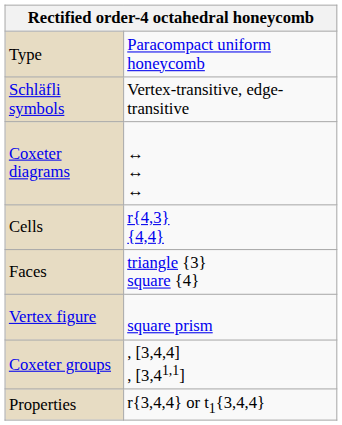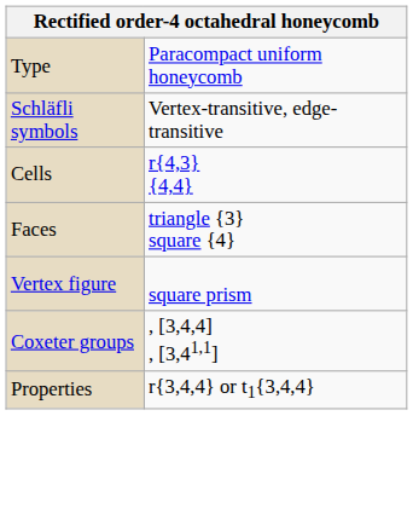 <table class="wikitable" align="right" style="margin-left:10px" width="320">
 <tr>
 <th bgcolor=#e7dcc3 colspan=2>Rectified order-4 octahedral honeycomb</th>
 </tr>
 <tr>
 <td bgcolor=#e7dcc3>Type</td>
 <td><a href='#'>Paracompact uniform honeycomb</a></td>
 </tr>
 <tr>
 <td bgcolor=#e7dcc3><a href='#'>Schläfli symbols</a></td>
 <td>Vertex-transitive, edge-transitive</td>
-</tr>
-<tr>
-<td bgcolor=#e7dcc3><a href='#'>Coxeter diagrams</a></td>
-<td><br> ↔ <br> ↔ <br> ↔ </td>
 </tr>
 <tr>
 <td bgcolor=#e7dcc3>Cells</td>
 <td><a href='#'>r{4,3}</a> <br><a href='#'>{4,4}</a></td>
 </tr>
 <tr>
 <td bgcolor=#e7dcc3>Faces</td>
 <td><a href='#'>triangle</a> {3}<br><a href='#'>square</a> {4}</td>
 </tr>
 <tr>
 <td bgcolor=#e7dcc3><a href='#'>Vertex figure</a></td>
 <td><br><a href='#'>square prism</a></td>
 </tr>
 <tr>
 <td bgcolor=#e7dcc3><a href='#'>Coxeter groups</a></td>
 <td>, [3,4,4]<br>, [3,4<sup>1,1</sup>]</td>
 </tr>
 <tr>
 <td bgcolor=#e7dcc3>Properties</td>
 <td>r{3,4,4} or t<sub>1</sub>{3,4,4}</td>
 </tr>
 </table>
